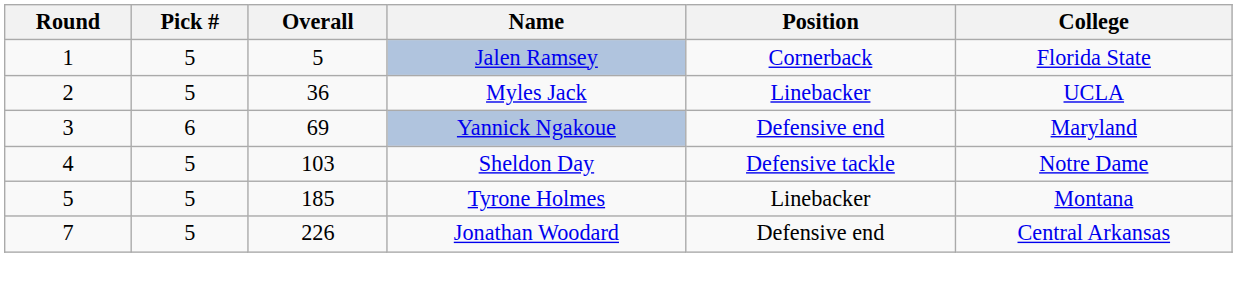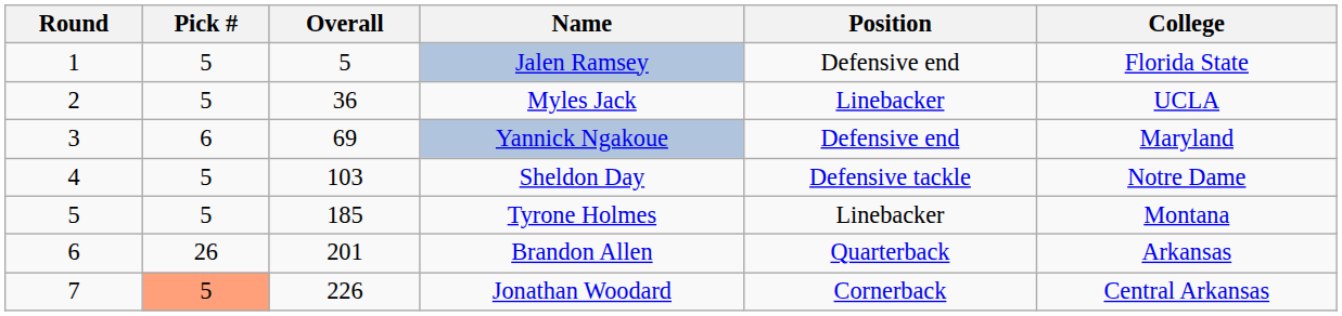 <table class="wikitable sortable sortable" style="width: 100%; text-align:center">
 <tr>
 <th>Round</th>
 <th>Pick #</th>
 <th>Overall</th>
 <th>Name</th>
 <th>Position</th>
 <th>College</th>
 </tr>
 <tr>
 <td>1</td>
 <td>5</td>
 <td>5</td>
 <td bgcolor=lightsteelblue><a href='#'>Jalen Ramsey</a></td>
-<td><a href='#'>Cornerback</a></td>
+<td>Defensive end</td>
 <td><a href='#'>Florida State</a></td>
 </tr>
 <tr>
 <td>2</td>
 <td>5</td>
 <td>36</td>
 <td><a href='#'>Myles Jack</a></td>
 <td><a href='#'>Linebacker</a></td>
 <td><a href='#'>UCLA</a></td>
 </tr>
 <tr>
 <td>3</td>
 <td>6</td>
 <td>69</td>
 <td bgcolor=lightsteelblue><a href='#'>Yannick Ngakoue</a></td>
 <td><a href='#'>Defensive end</a></td>
 <td><a href='#'>Maryland</a></td>
 </tr>
 <tr>
 <td>4</td>
 <td>5</td>
 <td>103</td>
 <td><a href='#'>Sheldon Day</a></td>
 <td><a href='#'>Defensive tackle</a></td>
 <td><a href='#'>Notre Dame</a></td>
 </tr>
 <tr>
 <td>5</td>
 <td>5</td>
 <td>185</td>
 <td><a href='#'>Tyrone Holmes</a></td>
 <td>Linebacker</td>
 <td><a href='#'>Montana</a></td>
 </tr>
 <tr>
+<td>6</td>
+<td>26</td>
+<td>201</td>
+<td><a href='#'>Brandon Allen</a></td>
+<td><a href='#'>Quarterback</a></td>
+<td><a href='#'>Arkansas</a></td>
+</tr>
+<tr>
 <td>7</td>
-<td>5</td>
+<td style="background: lightsalmon;">5</td>
 <td>226</td>
 <td><a href='#'>Jonathan Woodard</a></td>
-<td>Defensive end</td>
+<td><a href='#'>Cornerback</a></td>
 <td><a href='#'>Central Arkansas</a></td>
 </tr>
 </table>
